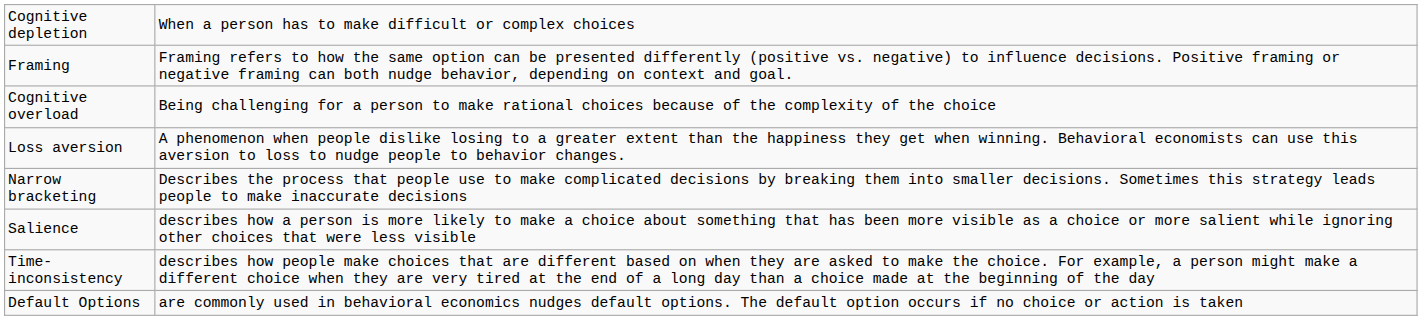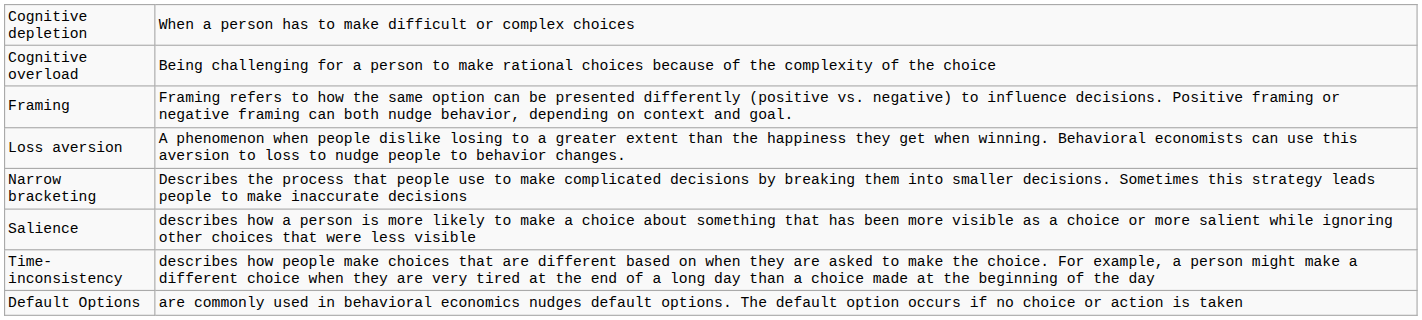 <table class="wikitable">
 <tr>
 <td>Cognitive  depletion</td>
 <td>When a  person has to make difficult or complex choices</td>
 </tr>
 <tr>
+<td>Cognitive  overload</td>
+<td>Being  challenging for a person to make rational choices because of the complexity  of the choice</td>
+</tr>
+<tr>
 <td>Framing</td>
 <td>Framing refers to how the same option can be presented differently (positive vs. negative) to influence decisions. Positive framing or negative framing can both nudge behavior, depending on context and goal.</td>
-</tr>
-<tr>
-<td>Cognitive  overload</td>
-<td>Being  challenging for a person to make rational choices because of the complexity  of the choice</td>
 </tr>
 <tr>
 <td>Loss  aversion</td>
 <td>A  phenomenon when people dislike losing to a greater extent than the happiness  they get when winning. Behavioral economists can use this aversion to loss to  nudge people to behavior changes.</td>
 </tr>
 <tr>
 <td>Narrow  bracketing</td>
 <td>Describes  the process that people use to make complicated decisions by breaking them  into smaller decisions. Sometimes this strategy leads people to make  inaccurate decisions</td>
 </tr>
 <tr>
 <td>Salience</td>
 <td>describes  how a person is more likely to make a choice about something that has been  more visible as a choice or more salient while ignoring other choices that  were less visible</td>
 </tr>
 <tr>
 <td>Time-inconsistency</td>
 <td>describes  how people make choices that are different based on when they are asked to  make the choice. For example, a person might make a different choice when  they are very tired at the end of a long day than a choice made at the  beginning of the day</td>
 </tr>
 <tr>
 <td>Default  Options</td>
 <td>are  commonly used in behavioral economics nudges default options. The default  option occurs if no choice or action is taken</td>
 </tr>
 </table>
